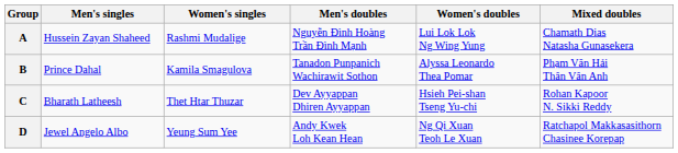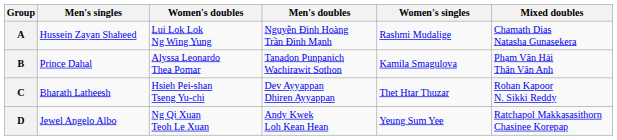 <table class="wikitable" style="font-size:90%">
 <tr>
 <th>Group</th>
 <th width="200">Men's singles</th>
+<th width="200">Women's doubles</th>
+<th width="200">Men's doubles</th>
 <th width="200">Women's singles</th>
-<th width="200">Men's doubles</th>
-<th width="200">Women's doubles</th>
 <th width="200">Mixed doubles</th>
 </tr>
 <tr>
 <th>A</th>
 <td> <a href='#'>Hussein Zayan Shaheed</a></td>
+<td> <a href='#'>Lui Lok Lok</a><br> <a href='#'>Ng Wing Yung</a></td>
+<td> <a href='#'>Nguyễn Đình Hoàng</a><br> <a href='#'>Trần Đình Mạnh</a></td>
 <td> <a href='#'>Rashmi Mudalige</a></td>
-<td> <a href='#'>Nguyễn Đình Hoàng</a><br> <a href='#'>Trần Đình Mạnh</a></td>
-<td> <a href='#'>Lui Lok Lok</a><br> <a href='#'>Ng Wing Yung</a></td>
 <td> <a href='#'>Chamath Dias</a><br> <a href='#'>Natasha Gunasekera</a></td>
 </tr>
 <tr>
 <th>B</th>
 <td> <a href='#'>Prince Dahal</a></td>
+<td> <a href='#'>Alyssa Leonardo</a><br> <a href='#'>Thea Pomar</a></td>
+<td> <a href='#'>Tanadon Punpanich</a><br> <a href='#'>Wachirawit Sothon</a></td>
 <td> <a href='#'>Kamila Smagulova</a></td>
-<td> <a href='#'>Tanadon Punpanich</a><br> <a href='#'>Wachirawit Sothon</a></td>
-<td> <a href='#'>Alyssa Leonardo</a><br> <a href='#'>Thea Pomar</a></td>
 <td> <a href='#'>Phạm Văn Hải</a><br> <a href='#'>Thân Vân Anh</a></td>
 </tr>
 <tr>
 <th>C</th>
 <td> <a href='#'>Bharath Latheesh</a></td>
+<td> <a href='#'>Hsieh Pei-shan</a><br> <a href='#'>Tseng Yu-chi</a></td>
+<td> <a href='#'>Dev Ayyappan</a><br> <a href='#'>Dhiren Ayyappan</a></td>
 <td> <a href='#'>Thet Htar Thuzar</a></td>
-<td> <a href='#'>Dev Ayyappan</a><br> <a href='#'>Dhiren Ayyappan</a></td>
-<td> <a href='#'>Hsieh Pei-shan</a><br> <a href='#'>Tseng Yu-chi</a></td>
 <td> <a href='#'>Rohan Kapoor</a><br> <a href='#'>N. Sikki Reddy</a></td>
 </tr>
 <tr>
 <th>D</th>
 <td> <a href='#'>Jewel Angelo Albo</a></td>
+<td> <a href='#'>Ng Qi Xuan</a><br> <a href='#'>Teoh Le Xuan</a></td>
+<td> <a href='#'>Andy Kwek</a><br> <a href='#'>Loh Kean Hean</a></td>
 <td> <a href='#'>Yeung Sum Yee</a></td>
-<td> <a href='#'>Andy Kwek</a><br> <a href='#'>Loh Kean Hean</a></td>
-<td> <a href='#'>Ng Qi Xuan</a><br> <a href='#'>Teoh Le Xuan</a></td>
 <td> <a href='#'>Ratchapol Makkasasithorn</a><br> <a href='#'>Chasinee Korepap</a></td>
 </tr>
 </table>
